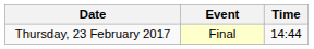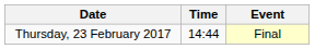 <table class = "wikitable" style="text-align:center;">
 <tr>
 <th width=220>Date</th>
+<th width=50>Time</th>
 <th width=100>Event</th>
-<th width=50>Time</th>
 </tr>
 <tr>
 <td>Thursday, 23 February 2017</td>
+<td>14:44</td>
 <td bgcolor=ffffcc>Final</td>
-<td>14:44</td>
 </tr>
 </table>
